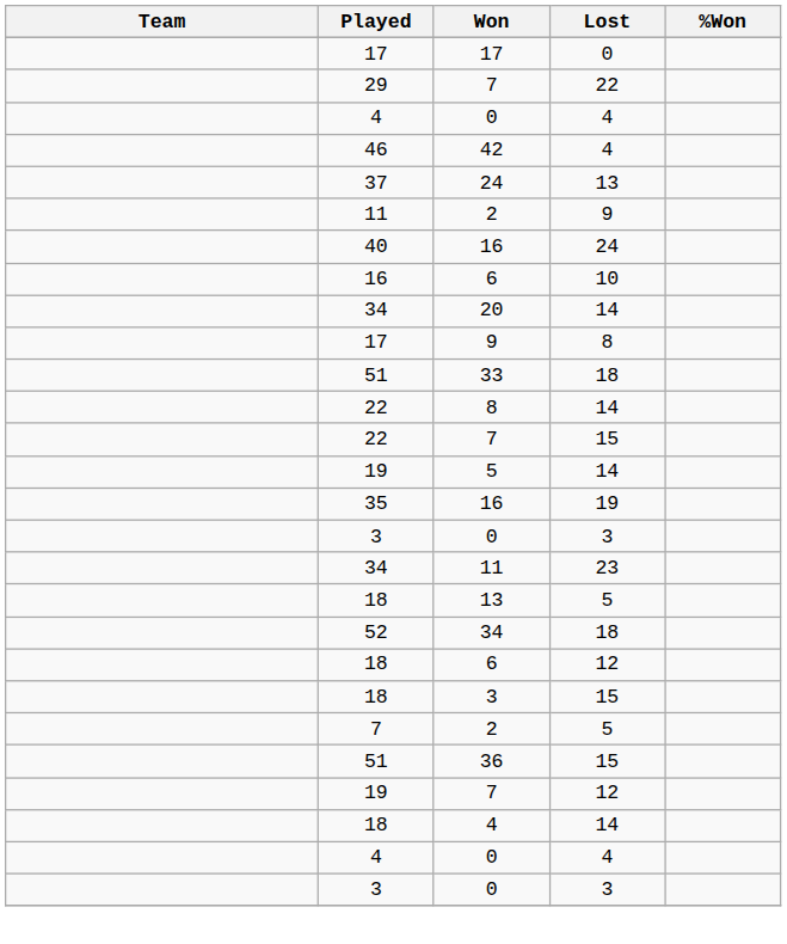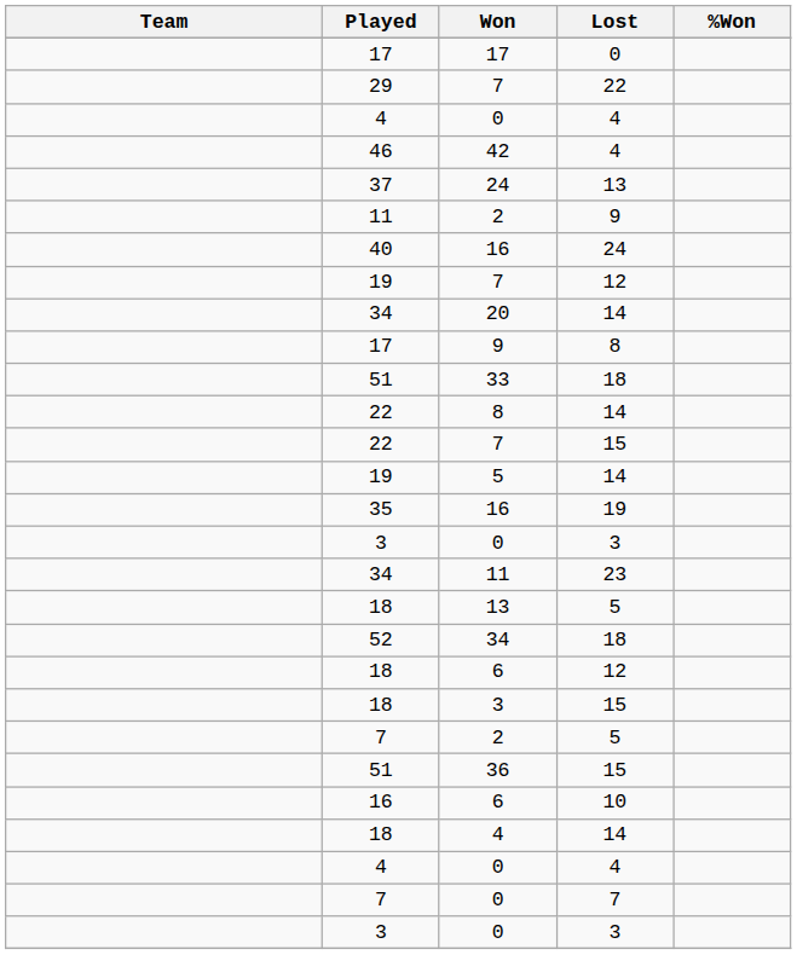 <table class="wikitable sortable" style="text-align:center">
 <tr>
 <th width=200>Team</th>
 <th width=70>Played</th>
 <th width=70>Won</th>
 <th width=70>Lost</th>
 <th width=70>%Won</th>
 </tr>
 <tr bgcolor="#d0ffd0" align="center">
 </tr>
 <tr>
 <td align="left"></td>
 <td>17</td>
 <td>17</td>
 <td>0</td>
 <td></td>
 </tr>
 <tr>
 <td align="left"></td>
 <td>29</td>
 <td>7</td>
 <td>22</td>
 <td></td>
 </tr>
 <tr>
 <td align="left"></td>
 <td>4</td>
 <td>0</td>
 <td>4</td>
 <td></td>
 </tr>
 <tr>
 <td align="left"></td>
 <td>46</td>
 <td>42</td>
 <td>4</td>
 <td></td>
 </tr>
 <tr>
 <td align="left"></td>
 <td>37</td>
 <td>24</td>
 <td>13</td>
 <td></td>
 </tr>
 <tr>
 <td align="left"></td>
 <td>11</td>
 <td>2</td>
 <td>9</td>
 <td></td>
 </tr>
 <tr>
 <td align="left"></td>
 <td>40</td>
 <td>16</td>
 <td>24</td>
 <td></td>
 </tr>
 <tr>
 <td align="left"></td>
-<td>16</td>
-<td>6</td>
-<td>10</td>
+<td>19</td>
+<td>7</td>
+<td>12</td>
 <td></td>
 </tr>
 <tr>
 <td align="left"></td>
 <td>34</td>
 <td>20</td>
 <td>14</td>
 <td></td>
 </tr>
 <tr>
 <td align="left"></td>
 <td>17</td>
 <td>9</td>
 <td>8</td>
 <td></td>
 </tr>
 <tr>
 <td align="left"></td>
 <td>51</td>
 <td>33</td>
 <td>18</td>
 <td></td>
 </tr>
 <tr>
 <td align="left"></td>
 <td>22</td>
 <td>8</td>
 <td>14</td>
 <td></td>
 </tr>
 <tr>
 <td align="left"></td>
 <td>22</td>
 <td>7</td>
 <td>15</td>
 <td></td>
 </tr>
 <tr>
 <td align="left"></td>
 <td>19</td>
 <td>5</td>
 <td>14</td>
 <td></td>
 </tr>
 <tr>
 <td align="left"></td>
 <td>35</td>
 <td>16</td>
 <td>19</td>
 <td></td>
 </tr>
 <tr>
 <td align="left"></td>
 <td>3</td>
 <td>0</td>
 <td>3</td>
 <td></td>
 </tr>
 <tr>
 <td align="left"></td>
 <td>34</td>
 <td>11</td>
 <td>23</td>
 <td></td>
 </tr>
 <tr>
 <td align="left"></td>
 <td>18</td>
 <td>13</td>
 <td>5</td>
 <td></td>
 </tr>
 <tr>
 <td align="left"></td>
 <td>52</td>
 <td>34</td>
 <td>18</td>
 <td></td>
 </tr>
 <tr>
 <td align="left"></td>
 <td>18</td>
 <td>6</td>
 <td>12</td>
 <td></td>
 </tr>
 <tr>
 <td align="left"></td>
 <td>18</td>
 <td>3</td>
 <td>15</td>
 <td></td>
 </tr>
 <tr>
 <td align="left"></td>
 <td>7</td>
 <td>2</td>
 <td>5</td>
 <td></td>
 </tr>
 <tr>
 <td align="left"></td>
 <td>51</td>
 <td>36</td>
 <td>15</td>
 <td></td>
 </tr>
 <tr>
 <td align="left"></td>
-<td>19</td>
-<td>7</td>
-<td>12</td>
+<td>16</td>
+<td>6</td>
+<td>10</td>
 <td></td>
 </tr>
 <tr>
 <td align="left"></td>
 <td>18</td>
 <td>4</td>
 <td>14</td>
 <td></td>
 </tr>
 <tr>
 <td align="left"></td>
 <td>4</td>
 <td>0</td>
 <td>4</td>
 <td></td>
 </tr>
 <tr>
 <td align="left"></td>
+<td>7</td>
+<td>0</td>
+<td>7</td>
+<td></td>
+</tr>
+<tr>
+<td align="left"></td>
 <td>3</td>
 <td>0</td>
 <td>3</td>
 <td></td>
 </tr>
 <tr class="sortbottom">
 </tr>
 </table>
